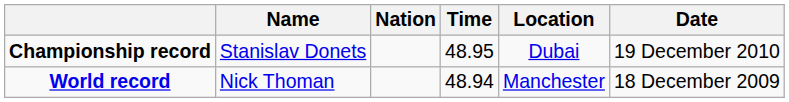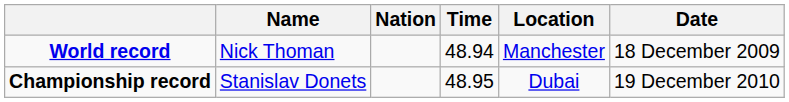 <table class=wikitable style=text-align:center>
 <tr>
 <th></th>
 <th>Name</th>
 <th>Nation</th>
 <th>Time</th>
 <th>Location</th>
 <th>Date</th>
 </tr>
 <tr>
+<td><strong><a href='#'>World record</a></strong></td>
+<td align=left><a href='#'>Nick Thoman</a></td>
+<td align=left></td>
+<td align=left>48.94</td>
+<td><a href='#'>Manchester</a></td>
+<td>18 December 2009</td>
+</tr>
+<tr>
 <td><strong>Championship record</strong></td>
 <td align=left><a href='#'>Stanislav Donets</a></td>
 <td align=left></td>
 <td align=left>48.95</td>
 <td><a href='#'>Dubai</a></td>
 <td>19 December 2010</td>
 </tr>
-<tr>
-<td><strong><a href='#'>World record</a></strong></td>
-<td align=left><a href='#'>Nick Thoman</a></td>
-<td align=left></td>
-<td align=left>48.94</td>
-<td><a href='#'>Manchester</a></td>
-<td>18 December 2009</td>
-</tr>
 </table>
